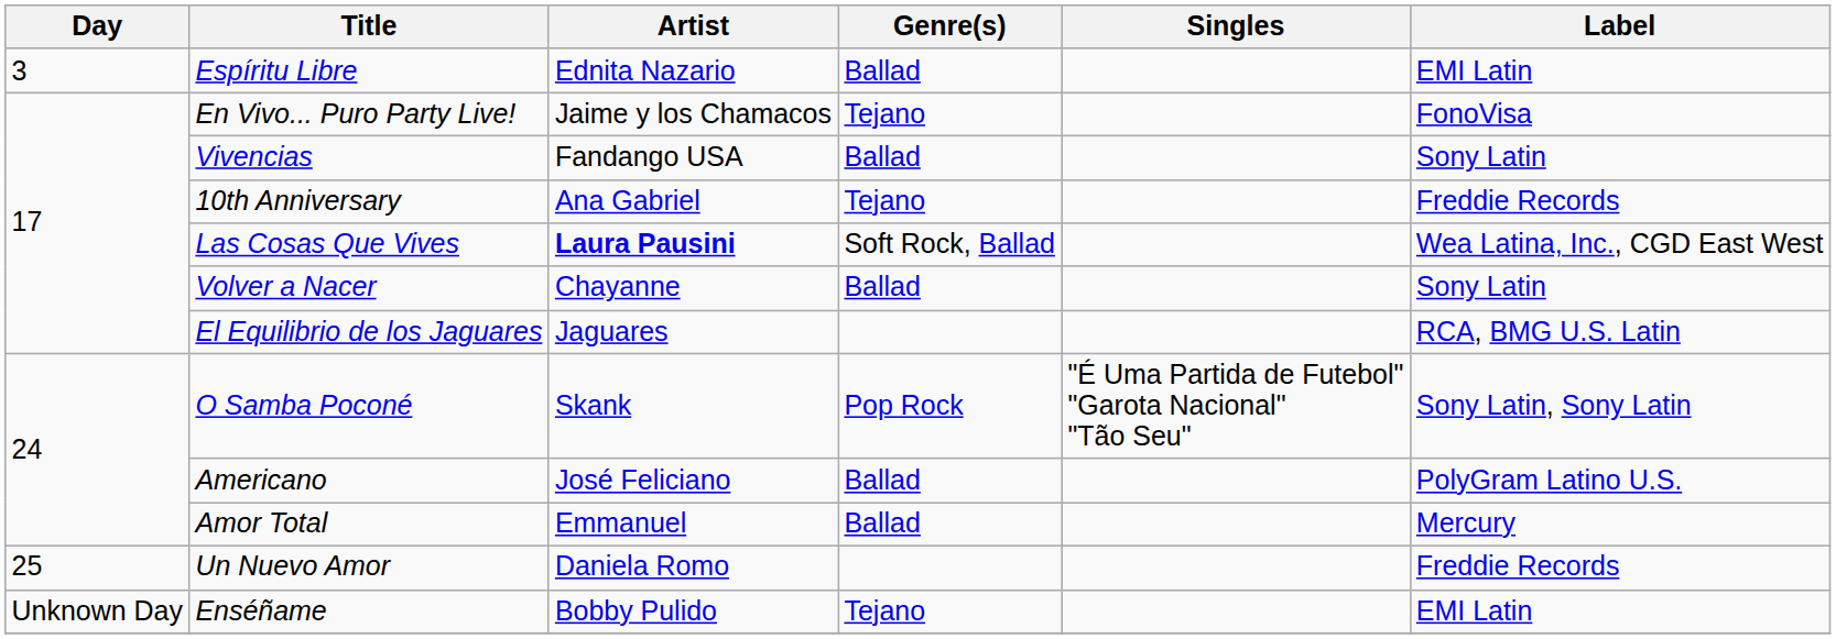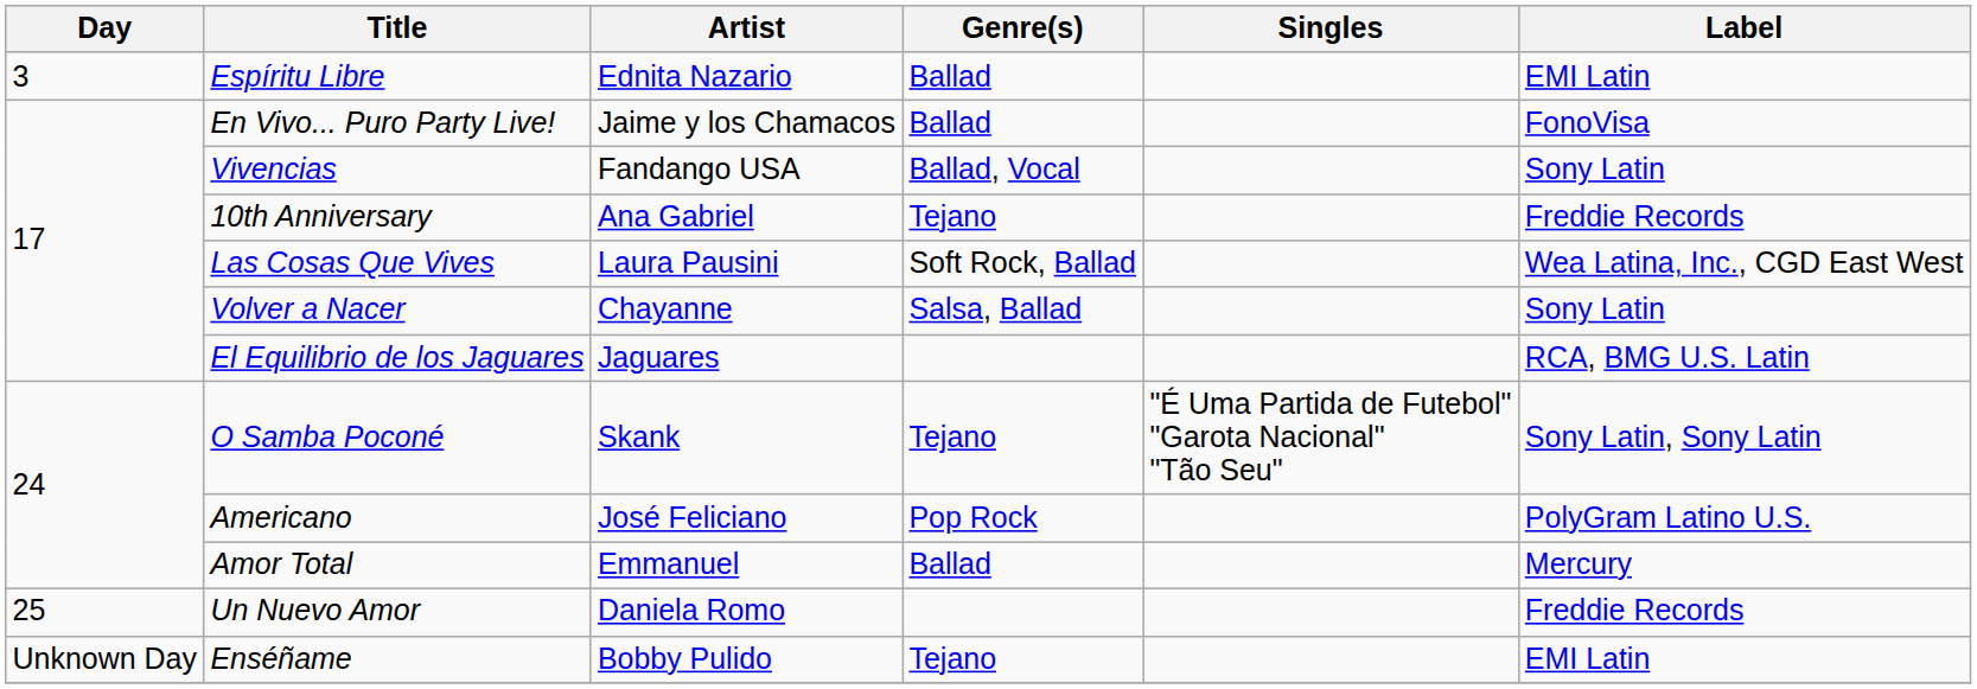 <table class="wikitable sortable" style="text-align: left;">
 <tr>
 <th>Day</th>
 <th>Title</th>
 <th>Artist</th>
 <th>Genre(s)</th>
 <th>Singles</th>
 <th>Label</th>
 </tr>
 <tr>
 <td>3</td>
 <td><em><a href='#'>Espíritu Libre</a></em></td>
 <td><a href='#'>Ednita Nazario</a></td>
 <td><a href='#'>Ballad</a></td>
 <td></td>
 <td><a href='#'>EMI Latin</a></td>
 </tr>
 <tr>
 <td rowspan="6">17</td>
 <td><em>En Vivo... Puro Party Live!</em></td>
 <td>Jaime y los Chamacos</td>
-<td><a href='#'>Tejano</a></td>
+<td><a href='#'>Ballad</a></td>
 <td></td>
 <td><a href='#'>FonoVisa</a></td>
 </tr>
 <tr>
 <td><em><a href='#'>Vivencias</a></em></td>
 <td>Fandango USA</td>
-<td><a href='#'>Ballad</a></td>
+<td><a href='#'>Ballad</a>, <a href='#'>Vocal</a></td>
 <td></td>
 <td><a href='#'>Sony Latin</a></td>
 </tr>
 <tr>
 <td><em>10th Anniversary</em></td>
 <td><a href='#'>Ana Gabriel</a></td>
 <td><a href='#'>Tejano</a></td>
 <td></td>
 <td><a href='#'>Freddie Records</a></td>
 </tr>
 <tr>
 <td><em><a href='#'>Las Cosas Que Vives</a></em></td>
-<td><strong><a href='#'>Laura Pausini</a></strong></td>
+<td><a href='#'>Laura Pausini</a></td>
 <td>Soft Rock, <a href='#'>Ballad</a></td>
 <td></td>
 <td><a href='#'>Wea Latina, Inc.</a>, CGD East West</td>
 </tr>
 <tr>
 <td><em><a href='#'>Volver a Nacer</a></em></td>
 <td><a href='#'>Chayanne</a></td>
-<td><a href='#'>Ballad</a></td>
+<td><a href='#'>Salsa</a>, <a href='#'>Ballad</a></td>
 <td></td>
 <td><a href='#'>Sony Latin</a></td>
 </tr>
 <tr>
 <td><em><a href='#'>El Equilibrio de los Jaguares</a></em></td>
 <td><a href='#'>Jaguares</a></td>
 <td></td>
 <td></td>
 <td><a href='#'>RCA</a>, <a href='#'>BMG U.S. Latin</a></td>
 </tr>
 <tr>
 <td rowspan="3">24</td>
 <td><em><a href='#'>O Samba Poconé</a></em></td>
 <td><a href='#'>Skank</a></td>
-<td><a href='#'>Pop Rock</a></td>
+<td><a href='#'>Tejano</a></td>
 <td>"É Uma Partida de Futebol"<br>"Garota Nacional"<br>"Tão Seu"</td>
 <td><a href='#'>Sony Latin</a>, <a href='#'>Sony Latin</a></td>
 </tr>
 <tr>
 <td><em>Americano</em></td>
 <td><a href='#'>José Feliciano</a></td>
-<td><a href='#'>Ballad</a></td>
+<td><a href='#'>Pop Rock</a></td>
 <td></td>
 <td><a href='#'>PolyGram Latino U.S.</a></td>
 </tr>
 <tr>
 <td><em>Amor Total</em></td>
 <td><a href='#'>Emmanuel</a></td>
 <td><a href='#'>Ballad</a></td>
 <td></td>
 <td><a href='#'>Mercury</a></td>
 </tr>
 <tr>
 <td>25</td>
 <td><em>Un Nuevo Amor</em></td>
 <td><a href='#'>Daniela Romo</a></td>
 <td></td>
 <td></td>
 <td><a href='#'>Freddie Records</a></td>
 </tr>
 <tr>
 <td>Unknown Day</td>
 <td><em>Enséñame</em></td>
 <td><a href='#'>Bobby Pulido</a></td>
 <td><a href='#'>Tejano</a></td>
 <td></td>
 <td><a href='#'>EMI Latin</a></td>
 </tr>
 <tr>
 </tr>
 </table>
